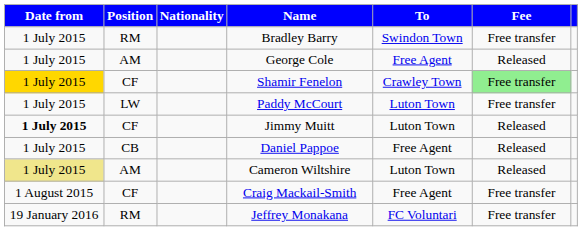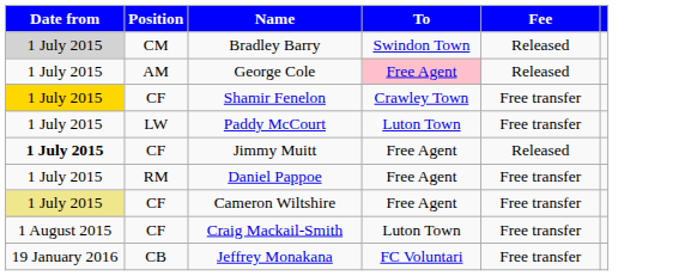 <table class="wikitable"  style="text-align:center; font-size:90%; ">
 <tr>
 <th style="background:#0000FF; color:#FFFFFF; width:100px;">Date from</th>
 <th style="background:#0000FF; color:#FFFFFF; width:50px;">Position</th>
-<th style="background:#0000FF; color:#FFFFFF; width:50px;">Nationality</th>
 <th style="background:#0000FF; color:#FFFFFF; width:150px;">Name</th>
 <th style="background:#0000FF; color:#FFFFFF; width:100px;">To</th>
 <th style="background:#0000FF; color:#FFFFFF; width:100px;">Fee</th>
 <th style="background:#0000FF; color:#FFFFFF;"></th>
 </tr>
 <tr>
-<td>1 July 2015</td>
-<td>RM</td>
-<td></td>
+<td style="background: lightgrey;">1 July 2015</td>
+<td>CM</td>
 <td>Bradley Barry</td>
 <td><a href='#'>Swindon Town</a></td>
-<td>Free transfer</td>
+<td>Released</td>
 <td></td>
 </tr>
 <tr>
 <td>1 July 2015</td>
 <td>AM</td>
-<td></td>
 <td>George Cole</td>
-<td><a href='#'>Free Agent</a></td>
+<td style="background: pink;"><a href='#'>Free Agent</a></td>
 <td>Released</td>
 <td></td>
 </tr>
 <tr>
 <td style="background: gold;">1 July 2015</td>
 <td>CF</td>
-<td></td>
 <td><a href='#'>Shamir Fenelon</a></td>
 <td><a href='#'>Crawley Town</a> </td>
-<td style="background: lightgreen;">Free transfer</td>
+<td>Free transfer</td>
 <td></td>
 </tr>
 <tr>
 <td>1 July 2015</td>
 <td>LW</td>
-<td></td>
 <td><a href='#'>Paddy McCourt</a></td>
 <td><a href='#'>Luton Town</a></td>
 <td>Free transfer</td>
 <td></td>
 </tr>
 <tr>
 <td><strong>1 July 2015</strong></td>
 <td>CF</td>
-<td></td>
 <td>Jimmy Muitt</td>
-<td>Luton Town</td>
+<td>Free Agent</td>
 <td>Released</td>
 <td></td>
 </tr>
 <tr>
 <td>1 July 2015</td>
-<td>CB</td>
-<td></td>
+<td>RM</td>
 <td><a href='#'>Daniel Pappoe</a></td>
 <td>Free Agent</td>
-<td>Released</td>
+<td>Free transfer</td>
 <td></td>
 </tr>
 <tr>
 <td style="background: khaki;">1 July 2015</td>
-<td>AM</td>
-<td></td>
+<td>CF</td>
 <td>Cameron Wiltshire</td>
-<td>Luton Town</td>
-<td>Released</td>
+<td>Free Agent</td>
+<td>Free transfer</td>
 <td></td>
 </tr>
 <tr>
 <td>1 August 2015</td>
 <td>CF</td>
-<td></td>
 <td><a href='#'>Craig Mackail-Smith</a></td>
-<td>Free Agent</td>
+<td>Luton Town</td>
 <td>Free transfer</td>
 <td></td>
 </tr>
 <tr>
 <td>19 January 2016</td>
-<td>RM</td>
-<td></td>
+<td>CB</td>
 <td><a href='#'>Jeffrey Monakana</a></td>
 <td><a href='#'>FC Voluntari</a></td>
 <td>Free transfer</td>
 <td></td>
 </tr>
 </table>
